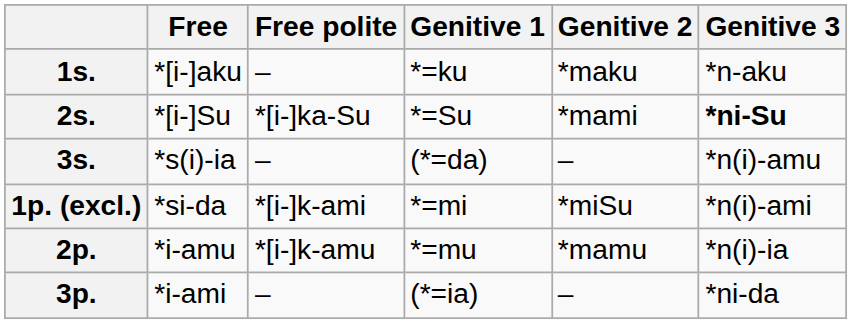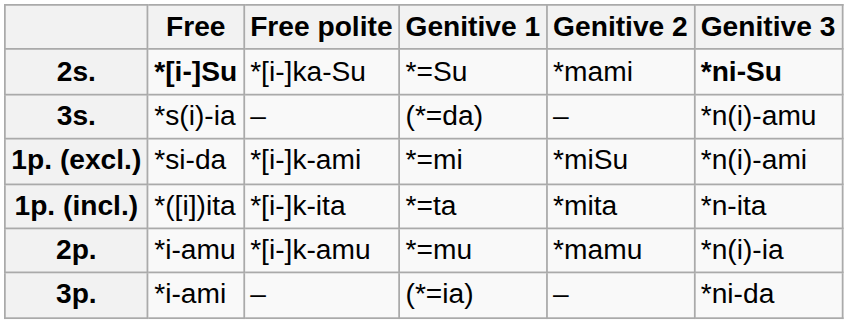 <table class="wikitable" style="margin:auto:" align="center">
 <tr>
 <th></th>
 <th c=01>Free</th>
 <th c=02>Free polite</th>
 <th c=03>Genitive 1</th>
 <th c=04>Genitive 2</th>
 <th c=05>Genitive 3</th>
 </tr>
 <tr>
-<th>1s.</th>
-<td c=01>*[i-]aku</td>
-<td c=02>–</td>
-<td c=03>*=ku</td>
-<td c=04>*maku</td>
-<td c=05>*n-aku</td>
-</tr>
-<tr>
 <th>2s.</th>
-<td c=01>*[i-]Su</td>
+<td c=01><strong>*[i-]Su</strong></td>
 <td c=02>*[i-]ka-Su</td>
 <td c=03>*=Su</td>
 <td c=04>*mami</td>
 <td c=05><strong>*ni-Su</strong></td>
 </tr>
 <tr>
 <th>3s.</th>
 <td c=01>*s(i)-ia</td>
 <td c=02>–</td>
 <td c=03>(*=da)</td>
 <td c=04>–</td>
 <td c=05>*n(i)-amu</td>
 </tr>
 <tr>
 <th>1p. (excl.)</th>
 <td c=01>*si-da</td>
 <td c=02>*[i-]k-ami</td>
 <td c=03>*=mi</td>
 <td c=04>*miSu</td>
 <td c=05>*n(i)-ami</td>
 </tr>
 <tr>
+<th>1p. (incl.)</th>
+<td c=01>*([i])ita</td>
+<td c=02>*[i-]k-ita</td>
+<td c=03>*=ta</td>
+<td c=04>*mita</td>
+<td c=05>*n-ita</td>
+</tr>
+<tr>
 <th>2p.</th>
 <td c=01>*i-amu</td>
 <td c=02>*[i-]k-amu</td>
 <td c=03>*=mu</td>
 <td c=04>*mamu</td>
 <td c=05>*n(i)-ia</td>
 </tr>
 <tr>
 <th>3p.</th>
 <td c=01>*i-ami</td>
 <td c=02>–</td>
 <td c=03>(*=ia)</td>
 <td c=04>–</td>
 <td c=05>*ni-da</td>
 </tr>
 </table>
